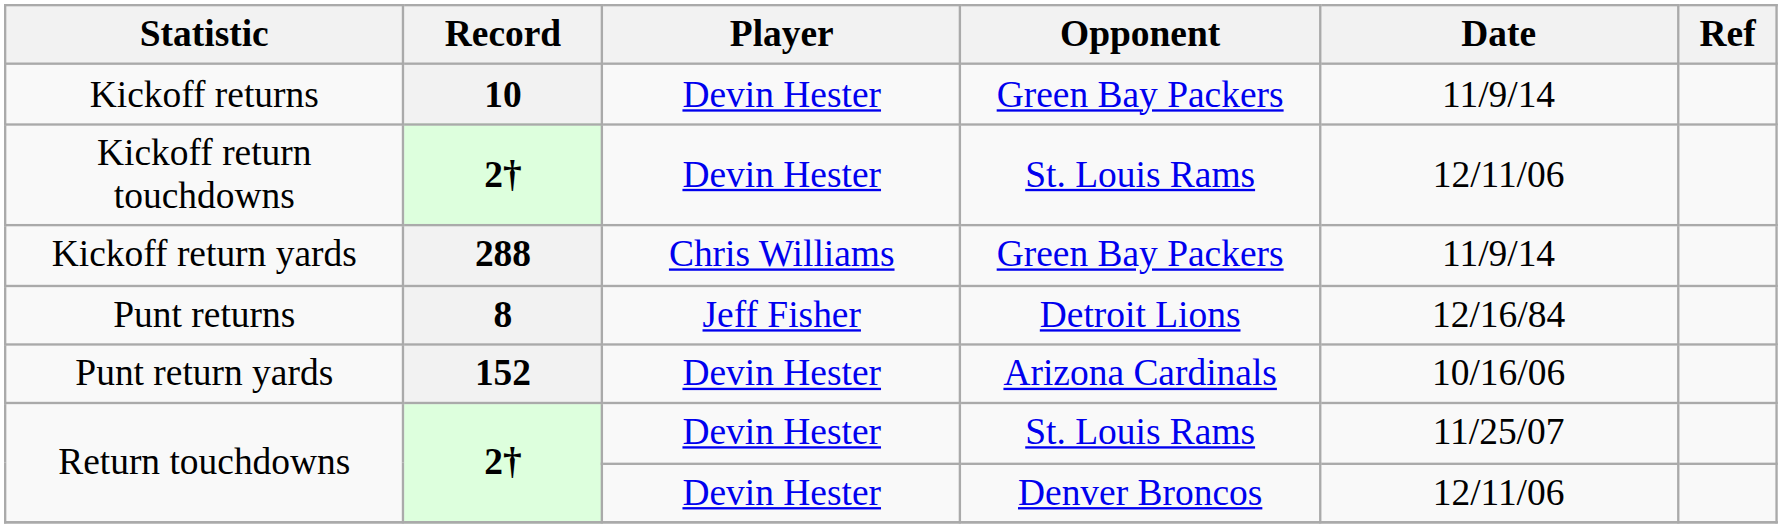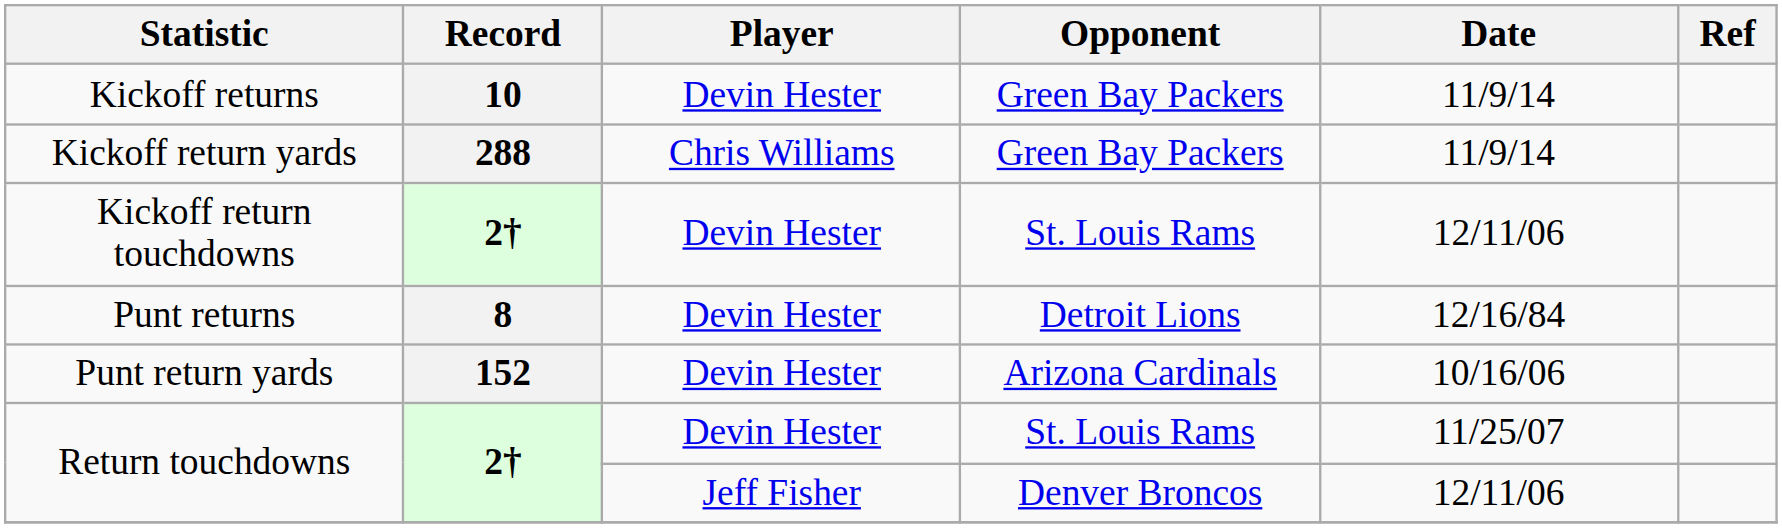 <table class="sortable wikitable" style="text-align:center" width="60%">
 <tr>
 <th scope="col" width=20%>Statistic</th>
 <th scope="col" width=10% class="unsortable">Record</th>
 <th scope="col" width=18%>Player</th>
 <th scope="col" width=18%>Opponent</th>
 <th scope="col" width=18%>Date</th>
 <th scope="col" width=5% class="unsortable">Ref</th>
 </tr>
 <tr>
 <td>Kickoff returns</td>
 <th>10</th>
 <td><a href='#'>Devin Hester</a></td>
 <td><a href='#'>Green Bay Packers</a></td>
 <td>11/9/14</td>
 <td></td>
 </tr>
 <tr>
+<td>Kickoff return yards</td>
+<th>288</th>
+<td><a href='#'>Chris Williams</a></td>
+<td><a href='#'>Green Bay Packers</a></td>
+<td>11/9/14</td>
+<td></td>
+</tr>
+<tr>
 <td>Kickoff return touchdowns</td>
 <th rowSpan="1" scope="row" style="background-color:#ddffdd">2†</th>
 <td><a href='#'>Devin Hester</a></td>
 <td><a href='#'>St. Louis Rams</a></td>
 <td>12/11/06</td>
 <td></td>
 </tr>
 <tr>
-<td>Kickoff return yards</td>
-<th>288</th>
-<td><a href='#'>Chris Williams</a></td>
-<td><a href='#'>Green Bay Packers</a></td>
-<td>11/9/14</td>
-<td></td>
-</tr>
-<tr>
 <td>Punt returns</td>
 <th>8</th>
-<td><a href='#'>Jeff Fisher</a></td>
+<td><a href='#'>Devin Hester</a></td>
 <td><a href='#'>Detroit Lions</a></td>
 <td>12/16/84</td>
 <td></td>
 </tr>
 <tr>
 <td>Punt return yards</td>
 <th>152</th>
 <td><a href='#'>Devin Hester</a></td>
 <td><a href='#'>Arizona Cardinals</a></td>
 <td>10/16/06</td>
 <td></td>
 </tr>
 <tr>
 <td rowSpan="2">Return touchdowns</td>
 <th rowSpan="2" scope="row" style="background-color:#ddffdd">2†</th>
 <td><a href='#'>Devin Hester</a></td>
 <td><a href='#'>St. Louis Rams</a></td>
 <td>11/25/07</td>
 <td></td>
 </tr>
 <tr>
-<td><a href='#'>Devin Hester</a></td>
+<td><a href='#'>Jeff Fisher</a></td>
 <td><a href='#'>Denver Broncos</a></td>
 <td>12/11/06</td>
 <td></td>
 </tr>
 <tr>
 </tr>
 </table>
